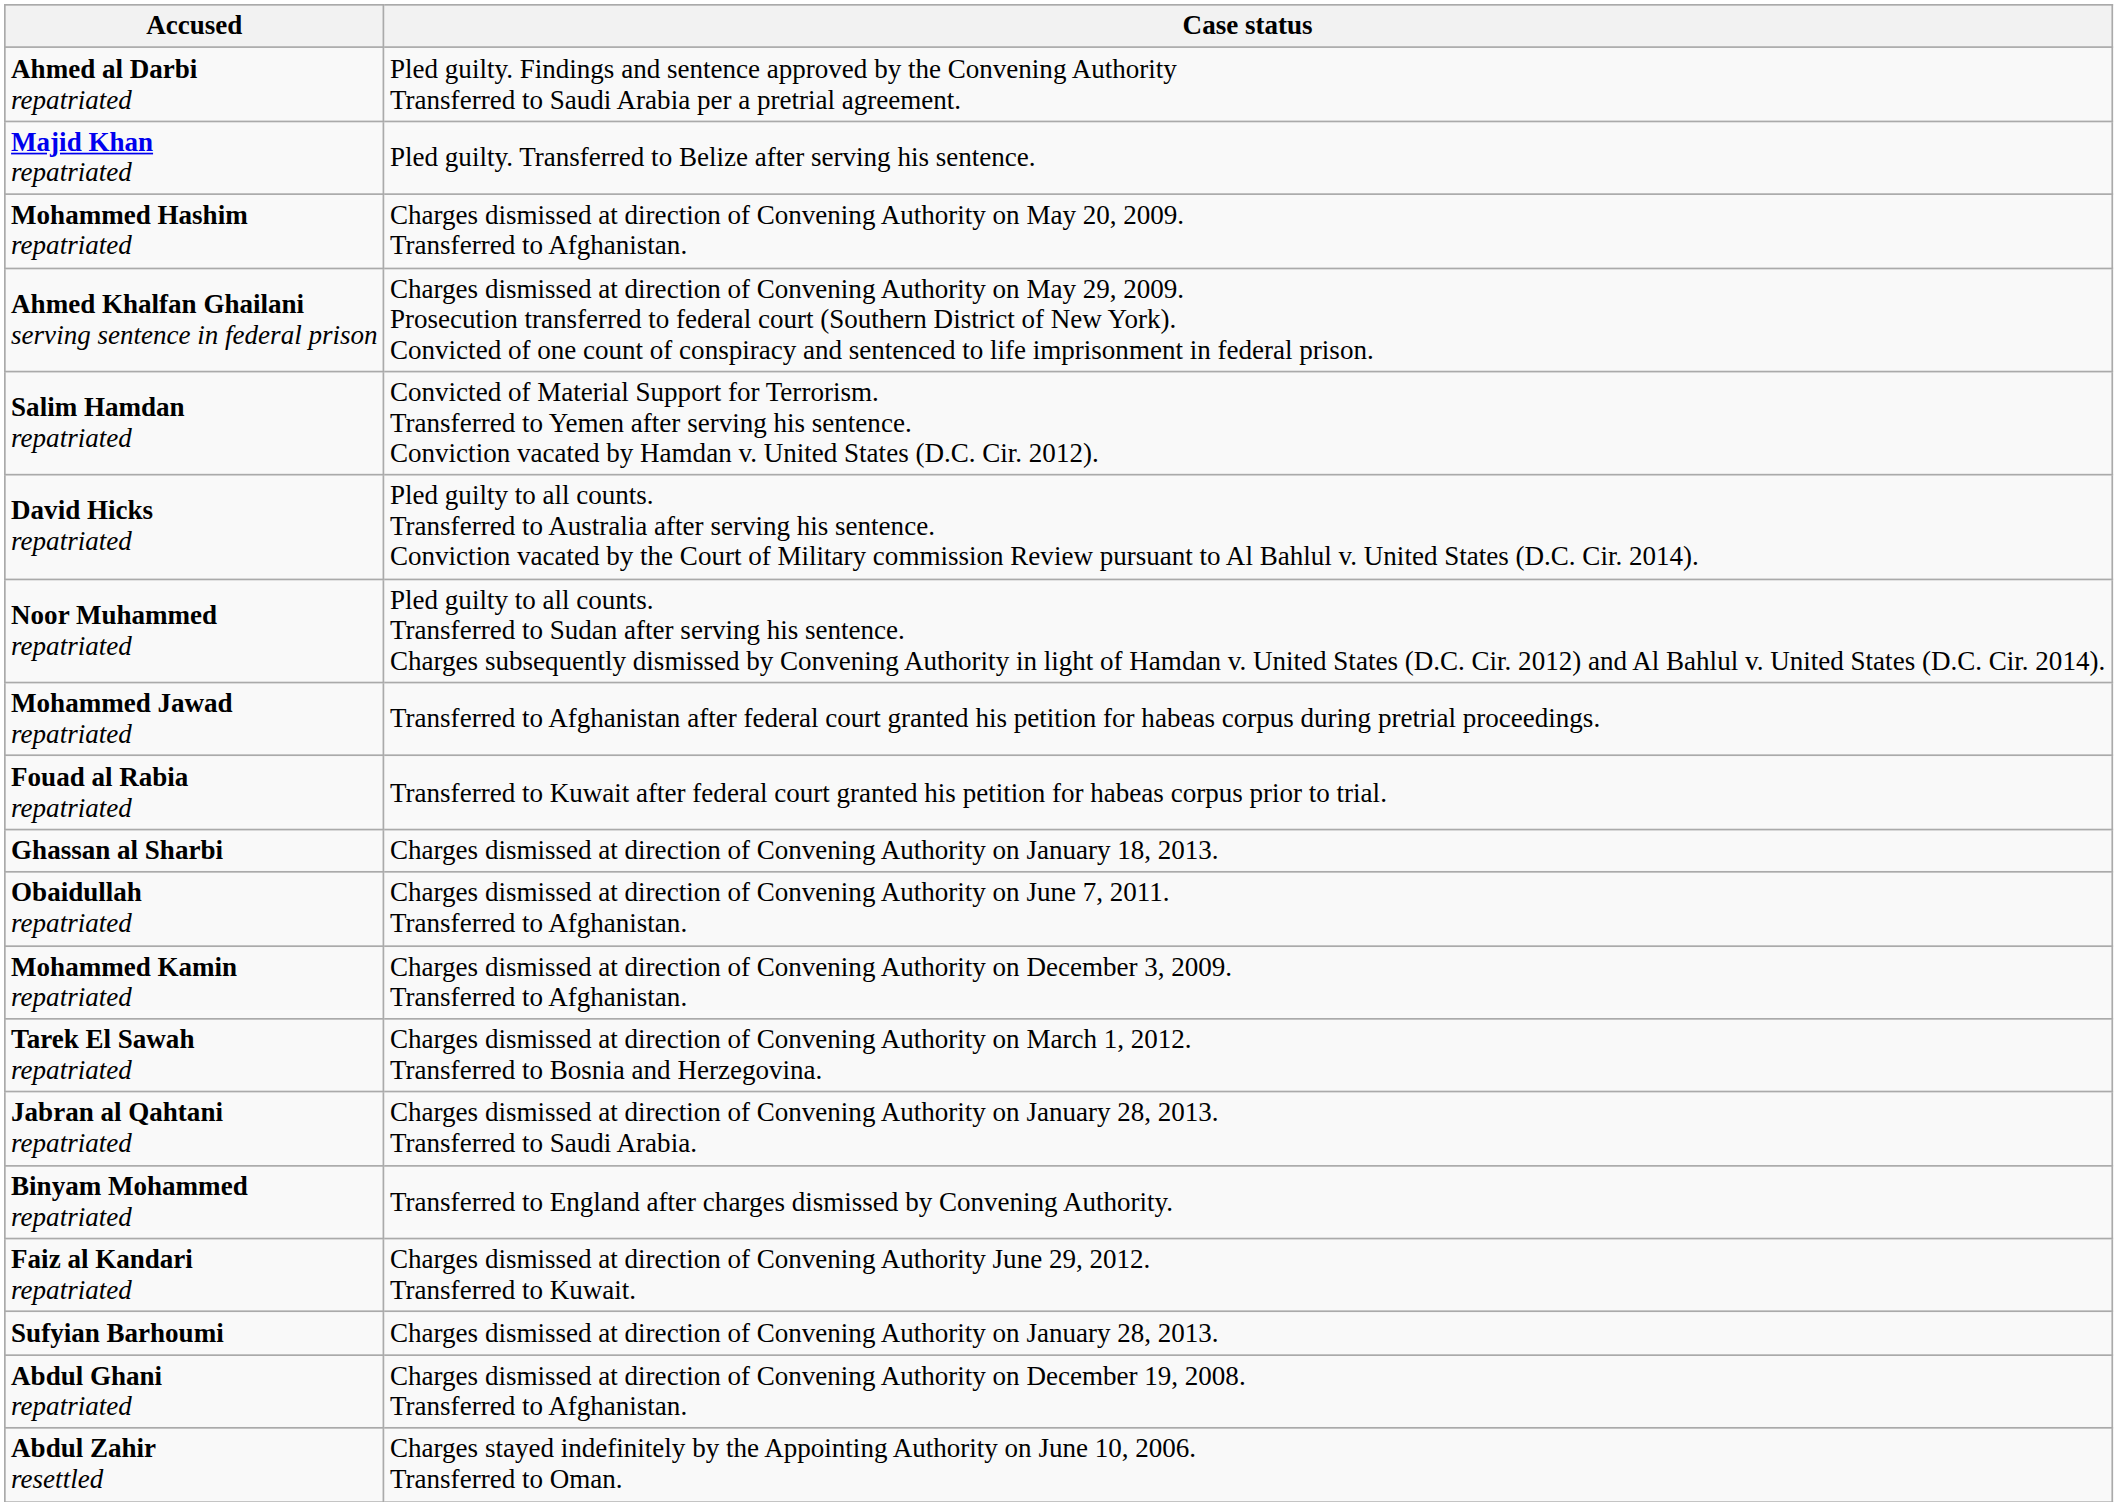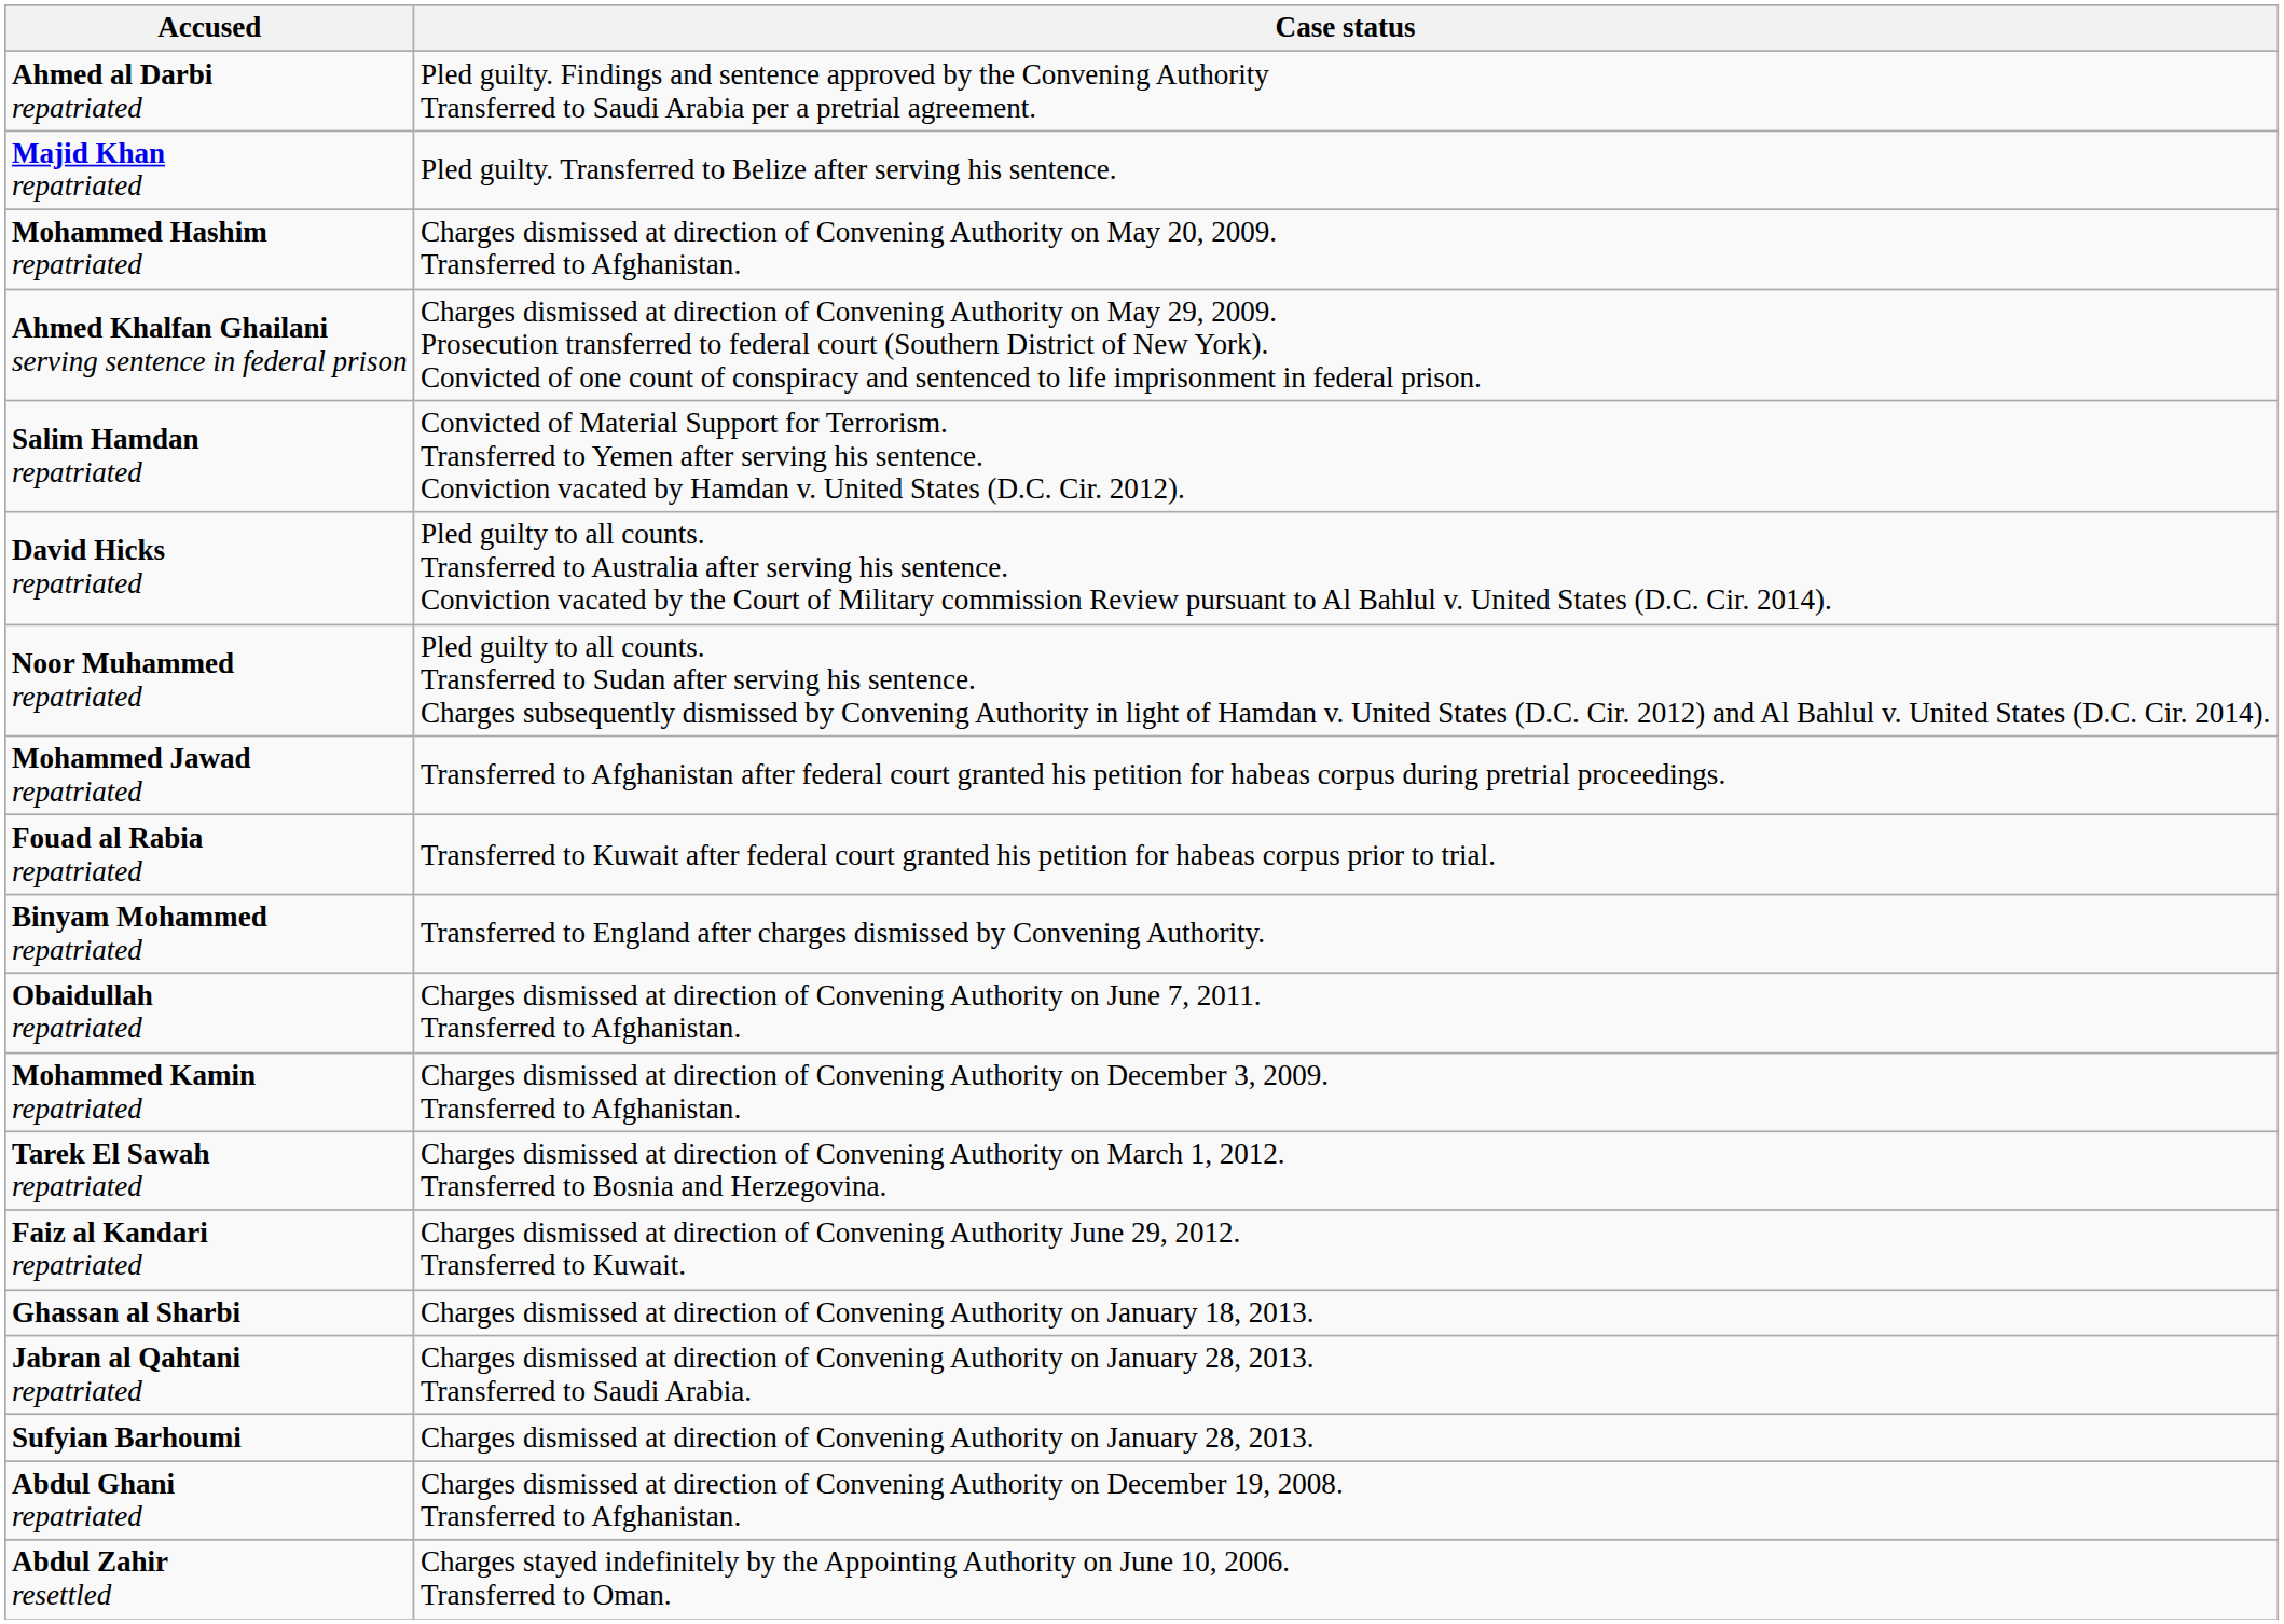 <table class="wikitable">
 <tr>
 <th>Accused</th>
 <th>Case status</th>
 </tr>
 <tr>
 <td><strong>Ahmed al Darbi</strong><br><em>repatriated</em></td>
 <td>Pled guilty. Findings and sentence approved by the Convening Authority<br>Transferred to Saudi Arabia per a pretrial agreement.</td>
 </tr>
 <tr>
 <td><strong><a href='#'>Majid Khan</a></strong><br><em>repatriated</em></td>
 <td>Pled guilty. Transferred to Belize after serving his sentence.</td>
 </tr>
 <tr>
 <td><strong>Mohammed Hashim</strong><br><em>repatriated</em></td>
 <td>Charges dismissed at direction of Convening Authority on May 20, 2009.<br>Transferred to Afghanistan.</td>
 </tr>
 <tr>
 <td><strong>Ahmed Khalfan Ghailani</strong><br><em>serving sentence in federal prison</em></td>
 <td>Charges dismissed at direction of Convening Authority on May 29, 2009.<br>Prosecution transferred to federal court (Southern District of New York).<br>Convicted of one count of conspiracy and sentenced to life imprisonment in federal prison.</td>
 </tr>
 <tr>
 <td><strong>Salim Hamdan</strong><br><em>repatriated</em></td>
 <td>Convicted of Material Support for Terrorism.<br>Transferred to Yemen after serving his sentence.<br>Conviction vacated by Hamdan v. United States (D.C. Cir. 2012).</td>
 </tr>
 <tr>
 <td><strong>David Hicks</strong><br><em>repatriated</em></td>
 <td>Pled guilty to all counts.<br>Transferred to Australia after serving his sentence.<br>Conviction vacated by the Court of Military commission Review pursuant to Al Bahlul v. United States (D.C. Cir. 2014).</td>
 </tr>
 <tr>
 <td><strong>Noor Muhammed</strong><br><em>repatriated</em></td>
 <td>Pled guilty to all counts.<br>Transferred to Sudan after serving his sentence.<br>Charges subsequently dismissed by Convening Authority in light of Hamdan v. United States (D.C. Cir. 2012) and Al Bahlul v. United States (D.C. Cir. 2014).</td>
 </tr>
 <tr>
 <td><strong>Mohammed Jawad</strong><br><em>repatriated</em></td>
 <td>Transferred to Afghanistan after federal court granted his petition for habeas corpus during pretrial proceedings.</td>
 </tr>
 <tr>
 <td><strong>Fouad al Rabia</strong><br><em>repatriated</em></td>
 <td>Transferred to Kuwait after federal court granted his petition for habeas corpus prior to trial.</td>
 </tr>
 <tr>
-<td><strong>Ghassan al Sharbi</strong></td>
-<td>Charges dismissed at direction of Convening Authority on January 18, 2013.</td>
+<td><strong>Binyam Mohammed</strong><br><em>repatriated</em></td>
+<td>Transferred to England after charges dismissed by Convening Authority.</td>
 </tr>
 <tr>
 <td><strong>Obaidullah</strong><br><em>repatriated</em></td>
 <td>Charges dismissed at direction of Convening Authority on June 7, 2011.<br>Transferred to Afghanistan.</td>
 </tr>
 <tr>
 <td><strong>Mohammed Kamin</strong><br><em>repatriated</em></td>
 <td>Charges dismissed at direction of Convening Authority on December 3, 2009.<br>Transferred to Afghanistan.</td>
 </tr>
 <tr>
 <td><strong>Tarek El Sawah</strong><br><em>repatriated</em></td>
 <td>Charges dismissed at direction of Convening Authority on March 1, 2012.<br>Transferred to Bosnia and Herzegovina.</td>
 </tr>
 <tr>
+<td><strong>Faiz al Kandari</strong><br><em>repatriated</em></td>
+<td>Charges dismissed at direction of Convening Authority June 29, 2012.<br>Transferred to Kuwait.</td>
+</tr>
+<tr>
+<td><strong>Ghassan al Sharbi</strong></td>
+<td>Charges dismissed at direction of Convening Authority on January 18, 2013.</td>
+</tr>
+<tr>
 <td><strong>Jabran al Qahtani</strong><br><em>repatriated</em></td>
 <td>Charges dismissed at direction of Convening Authority on January 28, 2013.<br>Transferred to Saudi Arabia.</td>
-</tr>
-<tr>
-<td><strong>Binyam Mohammed</strong><br><em>repatriated</em></td>
-<td>Transferred to England after charges dismissed by Convening Authority.</td>
-</tr>
-<tr>
-<td><strong>Faiz al Kandari</strong><br><em>repatriated</em></td>
-<td>Charges dismissed at direction of Convening Authority June 29, 2012.<br>Transferred to Kuwait.</td>
 </tr>
 <tr>
 <td><strong>Sufyian Barhoumi</strong></td>
 <td>Charges dismissed at direction of Convening Authority on January 28, 2013.</td>
 </tr>
 <tr>
 <td><strong>Abdul Ghani</strong><br><em>repatriated</em></td>
 <td>Charges dismissed at direction of Convening Authority on December 19, 2008.<br>Transferred to Afghanistan.</td>
 </tr>
 <tr>
 <td><strong>Abdul Zahir</strong><br><em>resettled</em></td>
 <td>Charges stayed indefinitely by the Appointing Authority on June 10, 2006.<br>Transferred to Oman.</td>
 </tr>
 </table>
